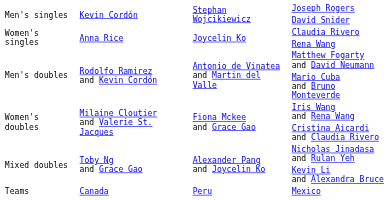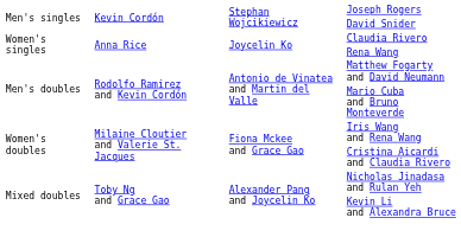 <table>
 <tr>
 <td rowspan=2>Men's singles</td>
 <td rowspan=2> <a href='#'>Kevin Cordón</a></td>
 <td rowspan=2> <a href='#'>Stephan Wojcikiewicz</a></td>
 <td> <a href='#'>Joseph Rogers</a></td>
 </tr>
 <tr>
 <td> <a href='#'>David Snider</a></td>
 </tr>
 <tr>
 <td rowspan=2>Women's singles</td>
 <td rowspan=2> <a href='#'>Anna Rice</a></td>
 <td rowspan=2> <a href='#'>Joycelin Ko</a></td>
 <td> <a href='#'>Claudia Rivero</a></td>
 </tr>
 <tr>
 <td> <a href='#'>Rena Wang</a></td>
 </tr>
 <tr>
 <td rowspan=2>Men's doubles</td>
 <td rowspan=2> <a href='#'>Rodolfo Ramirez</a><br>and <a href='#'>Kevin Cordón</a></td>
 <td rowspan=2> <a href='#'>Antonio de Vinatea</a><br>and <a href='#'>Martin del Valle</a></td>
 <td> <a href='#'>Matthew Fogarty</a><br>and <a href='#'>David Neumann</a></td>
 </tr>
 <tr>
 <td> <a href='#'>Mario Cuba</a><br>and <a href='#'>Bruno Monteverde</a></td>
 </tr>
 <tr>
 <td rowspan=2>Women's doubles</td>
 <td rowspan=2> <a href='#'>Milaine Cloutier</a><br>and <a href='#'>Valerie St. Jacques</a></td>
 <td rowspan=2> <a href='#'>Fiona Mckee</a><br>and <a href='#'>Grace Gao</a></td>
 <td> <a href='#'>Iris Wang</a><br>and <a href='#'>Rena Wang</a></td>
 </tr>
 <tr>
 <td> <a href='#'>Cristina Aicardi</a><br> and <a href='#'>Claudia Rivero</a></td>
 </tr>
 <tr>
 <td rowspan=2>Mixed doubles</td>
 <td rowspan=2> <a href='#'>Toby Ng</a><br> and <a href='#'>Grace Gao</a></td>
 <td rowspan=2> <a href='#'>Alexander Pang</a><br> and <a href='#'>Joycelin Ko</a></td>
 <td> <a href='#'>Nicholas Jinadasa</a><br>and <a href='#'>Rulan Yeh</a></td>
 </tr>
 <tr>
 <td> <a href='#'>Kevin Li</a><br>and <a href='#'>Alexandra Bruce</a></td>
 </tr>
-<tr>
-<td>Teams</td>
-<td> <a href='#'>Canada</a></td>
-<td> <a href='#'>Peru</a></td>
-<td> <a href='#'>Mexico</a></td>
-</tr>
 </table>
